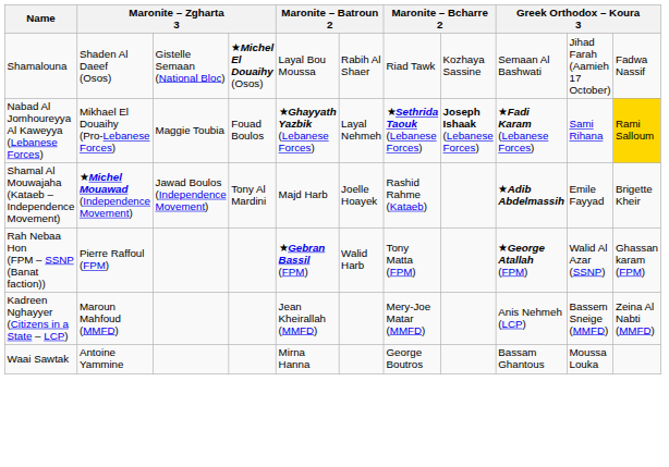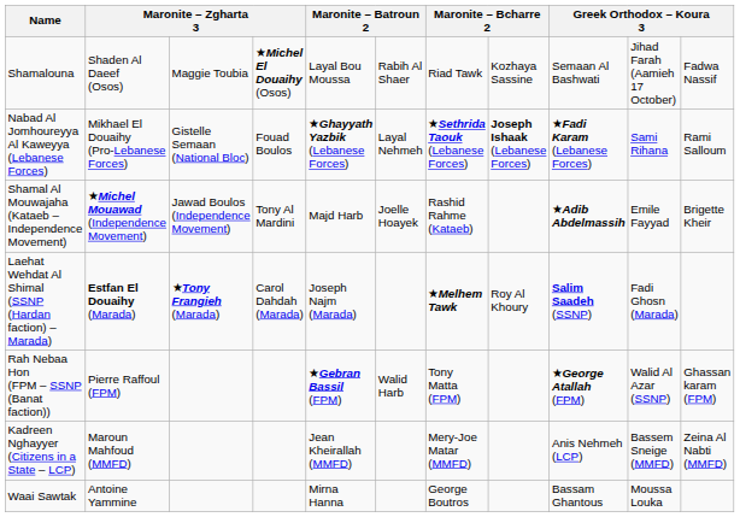 <table class="wikitable">
 <tr>
 <th>Name</th>
 <th colspan="3">Maronite – Zgharta<br>3</th>
 <th colspan="2">Maronite – Batroun<br>2</th>
 <th colspan="2">Maronite – Bcharre<br>2</th>
 <th colspan="3">Greek Orthodox – Koura<br>3</th>
 </tr>
 <tr>
 <td>Shamalouna</td>
 <td>Shaden Al Daeef<br>(Osos)</td>
-<td>Gistelle Semaan<br>(<a href='#'>National Bloc</a>)</td>
+<td>Maggie Toubia</td>
 <td>★<strong><em>Michel El Douaihy</em></strong><br>(Osos)</td>
 <td>Layal Bou Moussa</td>
 <td>Rabih Al Shaer</td>
 <td>Riad Tawk</td>
 <td>Kozhaya Sassine</td>
 <td>Semaan Al Bashwati</td>
 <td>Jihad Farah<br>(Aamieh 17 October)</td>
 <td>Fadwa Nassif</td>
 </tr>
 <tr>
 <td>Nabad Al Jomhoureyya Al Kaweyya<br>(<a href='#'>Lebanese Forces</a>)</td>
 <td>Mikhael El Douaihy<br>(Pro-<a href='#'>Lebanese Forces</a>)</td>
-<td>Maggie Toubia</td>
+<td>Gistelle Semaan<br>(<a href='#'>National Bloc</a>)</td>
 <td>Fouad Boulos</td>
 <td>★<strong><em>Ghayyath Yazbik</em></strong><br>(<a href='#'>Lebanese Forces</a>)</td>
 <td>Layal Nehmeh</td>
 <td>★<strong><em><a href='#'>Sethrida Taouk</a></em></strong><br>(<a href='#'>Lebanese Forces</a>)</td>
 <td><strong>Joseph Ishaak</strong><br>(<a href='#'>Lebanese Forces</a>)</td>
 <td>★<strong><em>Fadi Karam</em></strong><br>(<a href='#'>Lebanese Forces</a>)</td>
 <td><a href='#'>Sami Rihana</a></td>
-<td style="background: gold;">Rami Salloum</td>
+<td>Rami Salloum</td>
 </tr>
 <tr>
 <td>Shamal Al Mouwajaha<br>(Kataeb – Independence Movement)</td>
 <td>★<strong><em><a href='#'>Michel Mouawad</a></em></strong><br>(<a href='#'>Independence Movement</a>)</td>
 <td>Jawad Boulos<br>(<a href='#'>Independence Movement</a>)</td>
 <td>Tony Al Mardini</td>
 <td>Majd Harb</td>
 <td>Joelle Hoayek</td>
 <td>Rashid Rahme<br>(<a href='#'>Kataeb</a>)</td>
 <td></td>
 <td>★<strong><em>Adib Abdelmassih</em></strong></td>
 <td>Emile Fayyad</td>
 <td>Brigette Kheir</td>
+</tr>
+<tr>
+<td>Laehat Wehdat Al Shimal<br>(<a href='#'>SSNP</a> (<a href='#'>Hardan</a> faction) – <a href='#'>Marada</a>)</td>
+<td><strong>Estfan El Douaihy</strong><br>(<a href='#'>Marada</a>)</td>
+<td>★<strong><em><a href='#'>Tony Frangieh</a></em></strong><br>(<a href='#'>Marada</a>)</td>
+<td>Carol Dahdah<br>(<a href='#'>Marada</a>)</td>
+<td>Joseph Najm<br>(<a href='#'>Marada</a>)</td>
+<td></td>
+<td>★<strong><em>Melhem Tawk</em></strong></td>
+<td>Roy Al Khoury</td>
+<td><strong><a href='#'>Salim Saadeh</a></strong><br>(<a href='#'>SSNP</a>)</td>
+<td>Fadi Ghosn<br>(<a href='#'>Marada</a>)</td>
+<td></td>
 </tr>
 <tr>
 <td>Rah Nebaa Hon<br>(FPM – <a href='#'>SSNP</a> (Banat faction))</td>
 <td>Pierre Raffoul<br>(<a href='#'>FPM</a>)</td>
 <td></td>
 <td></td>
 <td>★<strong><em><a href='#'>Gebran Bassil</a></em></strong><br>(<a href='#'>FPM</a>)</td>
 <td>Walid Harb</td>
 <td>Tony Matta<br>(<a href='#'>FPM</a>)</td>
 <td></td>
 <td>★<strong><em>George Atallah</em></strong><br>(<a href='#'>FPM</a>)</td>
 <td>Walid Al Azar<br>(<a href='#'>SSNP</a>)</td>
 <td>Ghassan karam<br>(<a href='#'>FPM</a>)</td>
 </tr>
 <tr>
 <td>Kadreen Nghayyer<br>(<a href='#'>Citizens in a State</a> – <a href='#'>LCP</a>)</td>
 <td>Maroun Mahfoud<br>(<a href='#'>MMFD</a>)</td>
 <td></td>
 <td></td>
 <td>Jean Kheirallah<br>(<a href='#'>MMFD</a>)</td>
 <td></td>
 <td>Mery-Joe<br>Matar (<a href='#'>MMFD</a>)</td>
 <td></td>
 <td>Anis Nehmeh<br>(<a href='#'>LCP</a>)</td>
 <td>Bassem Sneige<br>(<a href='#'>MMFD</a>)</td>
 <td>Zeina Al Nabti<br>(<a href='#'>MMFD</a>)</td>
 </tr>
 <tr>
 <td>Waai Sawtak</td>
 <td>Antoine Yammine</td>
 <td></td>
 <td></td>
 <td>Mirna Hanna</td>
 <td></td>
 <td>George Boutros</td>
 <td></td>
 <td>Bassam Ghantous</td>
 <td>Moussa Louka</td>
 <td></td>
 </tr>
 </table>
